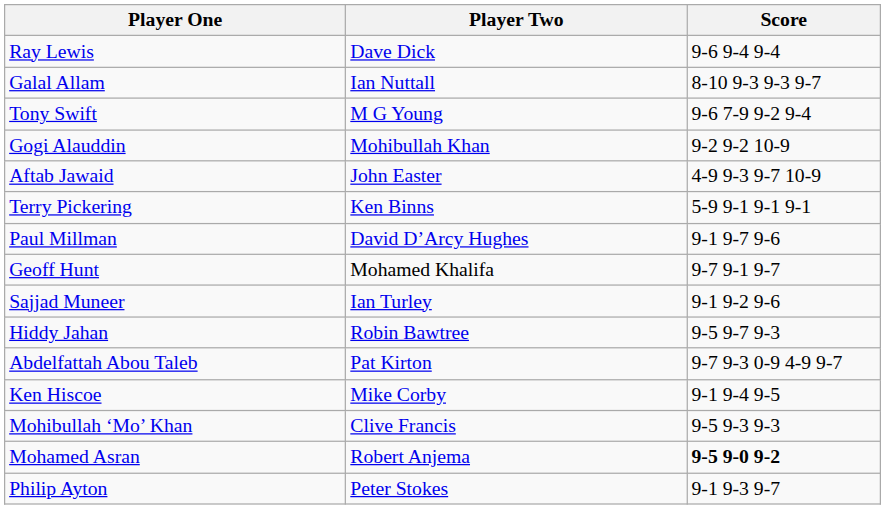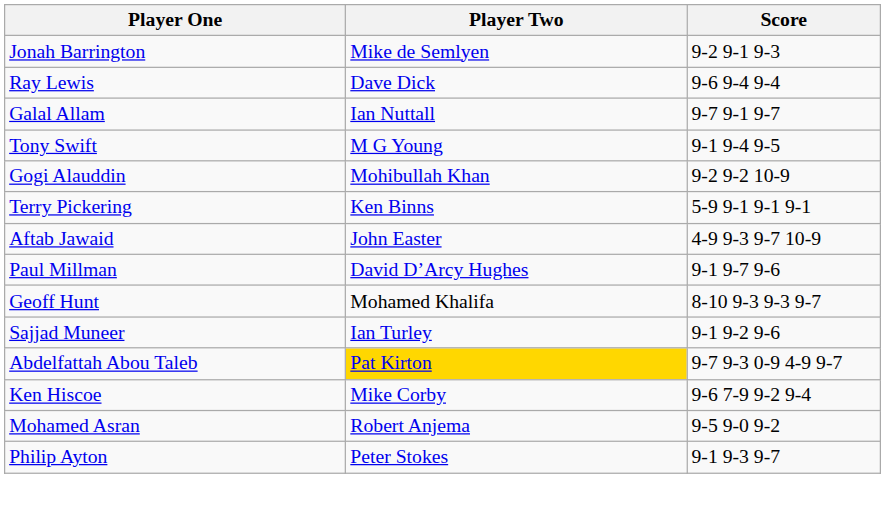 <table class="wikitable">
 <tr>
 <th width=270>Player One</th>
 <th width=270>Player Two</th>
 <th width=150>Score</th>
+</tr>
+<tr>
+<td> <a href='#'>Jonah Barrington</a></td>
+<td> <a href='#'>Mike de Semlyen</a></td>
+<td>9-2 9-1 9-3</td>
 </tr>
 <tr>
 <td> <a href='#'>Ray Lewis</a></td>
 <td> <a href='#'>Dave Dick</a></td>
 <td>9-6 9-4 9-4</td>
 </tr>
 <tr>
 <td> <a href='#'>Galal Allam</a></td>
 <td> <a href='#'>Ian Nuttall</a></td>
-<td>8-10 9-3 9-3 9-7</td>
+<td>9-7 9-1 9-7</td>
 </tr>
 <tr>
 <td> <a href='#'>Tony Swift</a></td>
 <td> <a href='#'>M G Young</a></td>
-<td>9-6 7-9 9-2 9-4</td>
+<td>9-1 9-4 9-5</td>
 </tr>
 <tr>
 <td> <a href='#'>Gogi Alauddin</a></td>
 <td> <a href='#'>Mohibullah Khan</a></td>
 <td>9-2 9-2 10-9</td>
 </tr>
 <tr>
+<td> <a href='#'>Terry Pickering</a></td>
+<td> <a href='#'>Ken Binns</a></td>
+<td>5-9 9-1 9-1 9-1</td>
+</tr>
+<tr>
 <td> <a href='#'>Aftab Jawaid</a></td>
 <td> <a href='#'>John Easter</a></td>
 <td>4-9 9-3 9-7 10-9</td>
-</tr>
-<tr>
-<td> <a href='#'>Terry Pickering</a></td>
-<td> <a href='#'>Ken Binns</a></td>
-<td>5-9 9-1 9-1 9-1</td>
 </tr>
 <tr>
 <td> <a href='#'>Paul Millman</a></td>
 <td> <a href='#'>David D’Arcy Hughes</a></td>
 <td>9-1 9-7 9-6</td>
 </tr>
 <tr>
 <td> <a href='#'>Geoff Hunt</a></td>
 <td> Mohamed Khalifa</td>
-<td>9-7 9-1 9-7</td>
+<td>8-10 9-3 9-3 9-7</td>
 </tr>
 <tr>
 <td> <a href='#'>Sajjad Muneer</a></td>
 <td> <a href='#'>Ian Turley</a></td>
 <td>9-1 9-2 9-6</td>
 </tr>
 <tr>
-<td> <a href='#'>Hiddy Jahan</a></td>
-<td> <a href='#'>Robin Bawtree</a></td>
-<td>9-5 9-7 9-3</td>
-</tr>
-<tr>
 <td> <a href='#'>Abdelfattah Abou Taleb</a></td>
-<td> <a href='#'>Pat Kirton</a></td>
+<td style="background: gold;"> <a href='#'>Pat Kirton</a></td>
 <td>9-7 9-3 0-9 4-9 9-7</td>
 </tr>
 <tr>
 <td> <a href='#'>Ken Hiscoe</a></td>
 <td> <a href='#'>Mike Corby</a></td>
-<td>9-1 9-4 9-5</td>
-</tr>
-<tr>
-<td> <a href='#'>Mohibullah ‘Mo’ Khan</a></td>
-<td> <a href='#'>Clive Francis</a></td>
-<td>9-5 9-3 9-3</td>
+<td>9-6 7-9 9-2 9-4</td>
 </tr>
 <tr>
 <td> <a href='#'>Mohamed Asran</a></td>
 <td> <a href='#'>Robert Anjema</a></td>
-<td><strong>9-5 9-0 9-2</strong></td>
+<td>9-5 9-0 9-2</td>
 </tr>
 <tr>
 <td> <a href='#'>Philip Ayton</a></td>
 <td> <a href='#'>Peter Stokes</a></td>
 <td>9-1 9-3 9-7</td>
 </tr>
 </table>
